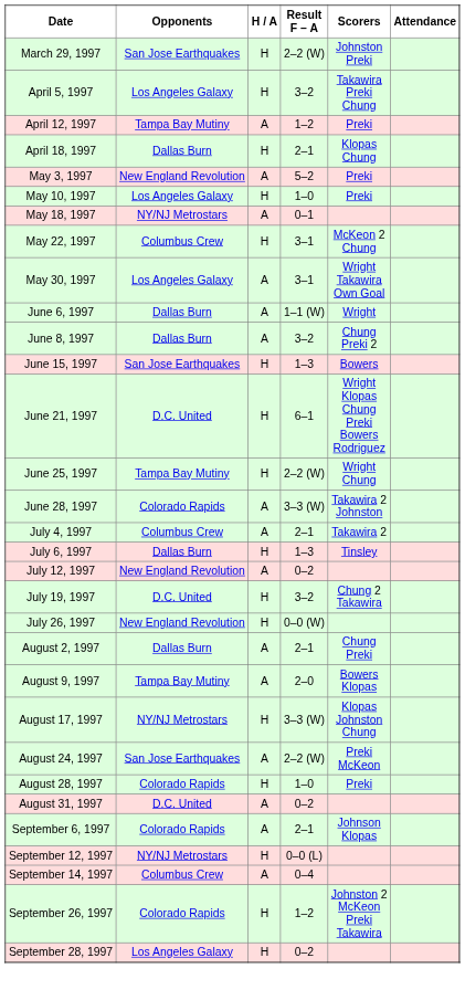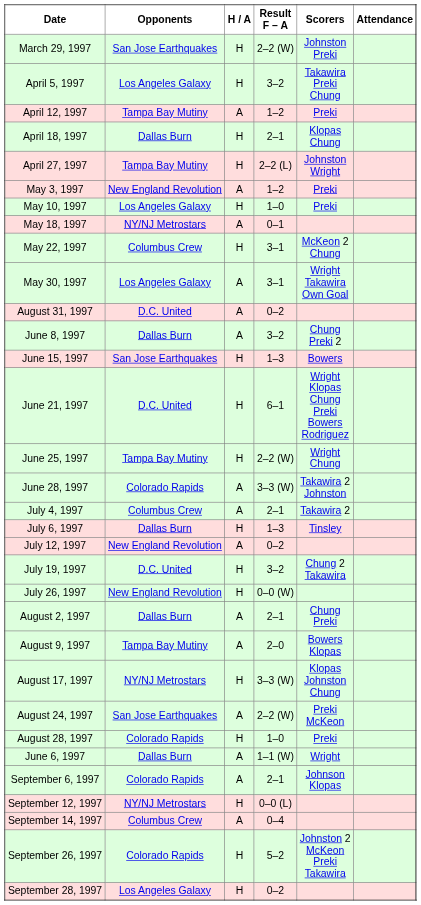 <table border="2" cellpadding="4" style="border-collapse:collapse; text-align:center;">
 <tr>
 <th><strong>Date</strong></th>
 <th><strong>Opponents</strong></th>
 <th><strong>H / A</strong></th>
 <th><strong>Result<br>F – A</strong></th>
 <th><strong>Scorers</strong></th>
 <th><strong>Attendance</strong></th>
 </tr>
 <tr bgcolor="#ddffdd">
 <td>March 29, 1997</td>
 <td><a href='#'>San Jose Earthquakes</a></td>
 <td>H</td>
 <td>2–2 (W)</td>
 <td><a href='#'>Johnston</a> <br> <a href='#'>Preki</a></td>
 <td></td>
 </tr>
 <tr bgcolor="#ddffdd">
 <td>April 5, 1997</td>
 <td><a href='#'>Los Angeles Galaxy</a></td>
 <td>H</td>
 <td>3–2</td>
 <td><a href='#'>Takawira</a> <br> <a href='#'>Preki</a> <br> <a href='#'>Chung</a></td>
 <td></td>
 </tr>
 <tr bgcolor="#ffdddd">
 <td>April 12, 1997</td>
 <td><a href='#'>Tampa Bay Mutiny</a></td>
 <td>A</td>
 <td>1–2</td>
 <td><a href='#'>Preki</a></td>
 <td></td>
 </tr>
 <tr bgcolor="#ddffdd">
 <td>April 18, 1997</td>
 <td><a href='#'>Dallas Burn</a></td>
 <td>H</td>
 <td>2–1</td>
 <td><a href='#'>Klopas</a> <br> <a href='#'>Chung</a></td>
 <td></td>
 </tr>
 <tr bgcolor="#ffdddd">
+<td>April 27, 1997</td>
+<td><a href='#'>Tampa Bay Mutiny</a></td>
+<td>H</td>
+<td>2–2 (L)</td>
+<td><a href='#'>Johnston</a> <br> <a href='#'>Wright</a></td>
+<td></td>
+</tr>
+<tr bgcolor="#ffdddd">
 <td>May 3, 1997</td>
 <td><a href='#'>New England Revolution</a></td>
 <td>A</td>
-<td>5–2</td>
+<td>1–2</td>
 <td><a href='#'>Preki</a></td>
 <td></td>
 </tr>
 <tr bgcolor="#ddffdd">
 <td>May 10, 1997</td>
 <td><a href='#'>Los Angeles Galaxy</a></td>
 <td>H</td>
 <td>1–0</td>
 <td><a href='#'>Preki</a></td>
 <td></td>
 </tr>
 <tr bgcolor="#ffdddd">
 <td>May 18, 1997</td>
 <td><a href='#'>NY/NJ Metrostars</a></td>
 <td>A</td>
 <td>0–1</td>
 <td></td>
 <td></td>
 </tr>
 <tr bgcolor="#ddffdd">
 <td>May 22, 1997</td>
 <td><a href='#'>Columbus Crew</a></td>
 <td>H</td>
 <td>3–1</td>
 <td><a href='#'>McKeon</a> 2 <br> <a href='#'>Chung</a></td>
 <td></td>
 </tr>
 <tr bgcolor="#ddffdd">
 <td>May 30, 1997</td>
 <td><a href='#'>Los Angeles Galaxy</a></td>
 <td>A</td>
 <td>3–1</td>
 <td><a href='#'>Wright</a> <br> <a href='#'>Takawira</a> <br> <a href='#'>Own Goal</a></td>
 <td></td>
 </tr>
-<tr bgcolor="#ddffdd">
-<td>June 6, 1997</td>
-<td><a href='#'>Dallas Burn</a></td>
+<tr bgcolor="#ffdddd">
+<td>August 31, 1997</td>
+<td><a href='#'>D.C. United</a></td>
 <td>A</td>
-<td>1–1 (W)</td>
-<td><a href='#'>Wright</a></td>
+<td>0–2</td>
+<td></td>
 <td></td>
 </tr>
 <tr bgcolor="#ddffdd">
 <td>June 8, 1997</td>
 <td><a href='#'>Dallas Burn</a></td>
 <td>A</td>
 <td>3–2</td>
 <td><a href='#'>Chung</a> <br> <a href='#'>Preki</a> 2</td>
 <td></td>
 </tr>
 <tr bgcolor="#ffdddd">
 <td>June 15, 1997</td>
 <td><a href='#'>San Jose Earthquakes</a></td>
 <td>H</td>
 <td>1–3</td>
 <td><a href='#'>Bowers</a></td>
 <td></td>
 </tr>
 <tr bgcolor="#ddffdd">
 <td>June 21, 1997</td>
 <td><a href='#'>D.C. United</a></td>
 <td>H</td>
 <td>6–1</td>
 <td><a href='#'>Wright</a> <br> <a href='#'>Klopas</a> <br> <a href='#'>Chung</a> <br> <a href='#'>Preki</a> <br> <a href='#'>Bowers</a> <br> <a href='#'>Rodriguez</a></td>
 <td></td>
 </tr>
 <tr bgcolor="#ddffdd">
 <td>June 25, 1997</td>
 <td><a href='#'>Tampa Bay Mutiny</a></td>
 <td>H</td>
 <td>2–2 (W)</td>
 <td><a href='#'>Wright</a> <br> <a href='#'>Chung</a></td>
 <td></td>
 </tr>
 <tr bgcolor="#ddffdd">
 <td>June 28, 1997</td>
 <td><a href='#'>Colorado Rapids</a></td>
 <td>A</td>
 <td>3–3 (W)</td>
 <td><a href='#'>Takawira</a> 2 <br> <a href='#'>Johnston</a></td>
 <td></td>
 </tr>
 <tr bgcolor="#ddffdd">
 <td>July 4, 1997</td>
 <td><a href='#'>Columbus Crew</a></td>
 <td>A</td>
 <td>2–1</td>
 <td><a href='#'>Takawira</a> 2</td>
 <td></td>
 </tr>
 <tr bgcolor="#ffdddd">
 <td>July 6, 1997</td>
 <td><a href='#'>Dallas Burn</a></td>
 <td>H</td>
 <td>1–3</td>
 <td><a href='#'>Tinsley</a></td>
 <td></td>
 </tr>
 <tr bgcolor="#ffdddd">
 <td>July 12, 1997</td>
 <td><a href='#'>New England Revolution</a></td>
 <td>A</td>
 <td>0–2</td>
 <td></td>
 <td></td>
 </tr>
 <tr bgcolor="#ddffdd">
 <td>July 19, 1997</td>
 <td><a href='#'>D.C. United</a></td>
 <td>H</td>
 <td>3–2</td>
 <td><a href='#'>Chung</a> 2 <br> <a href='#'>Takawira</a></td>
 <td></td>
 </tr>
 <tr bgcolor="#ddffdd">
 <td>July 26, 1997</td>
 <td><a href='#'>New England Revolution</a></td>
 <td>H</td>
 <td>0–0 (W)</td>
 <td></td>
 <td></td>
 </tr>
 <tr bgcolor="#ddffdd">
 <td>August 2, 1997</td>
 <td><a href='#'>Dallas Burn</a></td>
 <td>A</td>
 <td>2–1</td>
 <td><a href='#'>Chung</a> <br> <a href='#'>Preki</a></td>
 <td></td>
 </tr>
 <tr bgcolor="#ddffdd">
 <td>August 9, 1997</td>
 <td><a href='#'>Tampa Bay Mutiny</a></td>
 <td>A</td>
 <td>2–0</td>
 <td><a href='#'>Bowers</a> <br> <a href='#'>Klopas</a></td>
 <td></td>
 </tr>
 <tr bgcolor="#ddffdd">
 <td>August 17, 1997</td>
 <td><a href='#'>NY/NJ Metrostars</a></td>
 <td>H</td>
 <td>3–3 (W)</td>
 <td><a href='#'>Klopas</a> <br> <a href='#'>Johnston</a> <br> <a href='#'>Chung</a></td>
 <td></td>
 </tr>
 <tr bgcolor="#ddffdd">
 <td>August 24, 1997</td>
 <td><a href='#'>San Jose Earthquakes</a></td>
 <td>A</td>
 <td>2–2 (W)</td>
 <td><a href='#'>Preki</a> <br> <a href='#'>McKeon</a></td>
 <td></td>
 </tr>
 <tr bgcolor="#ddffdd">
 <td>August 28, 1997</td>
 <td><a href='#'>Colorado Rapids</a></td>
 <td>H</td>
 <td>1–0</td>
 <td><a href='#'>Preki</a></td>
 <td></td>
 </tr>
-<tr bgcolor="#ffdddd">
-<td>August 31, 1997</td>
-<td><a href='#'>D.C. United</a></td>
+<tr bgcolor="#ddffdd">
+<td>June 6, 1997</td>
+<td><a href='#'>Dallas Burn</a></td>
 <td>A</td>
-<td>0–2</td>
-<td></td>
+<td>1–1 (W)</td>
+<td><a href='#'>Wright</a></td>
 <td></td>
 </tr>
 <tr bgcolor="#ddffdd">
 <td>September 6, 1997</td>
 <td><a href='#'>Colorado Rapids</a></td>
 <td>A</td>
 <td>2–1</td>
 <td><a href='#'>Johnson</a> <br> <a href='#'>Klopas</a></td>
 <td></td>
 </tr>
 <tr bgcolor="#ffdddd">
 <td>September 12, 1997</td>
 <td><a href='#'>NY/NJ Metrostars</a></td>
 <td>H</td>
 <td>0–0 (L)</td>
 <td></td>
 <td></td>
 </tr>
 <tr bgcolor="#ffdddd">
 <td>September 14, 1997</td>
 <td><a href='#'>Columbus Crew</a></td>
 <td>A</td>
 <td>0–4</td>
 <td></td>
 <td></td>
 </tr>
 <tr bgcolor="#ddffdd">
 <td>September 26, 1997</td>
 <td><a href='#'>Colorado Rapids</a></td>
 <td>H</td>
-<td>1–2</td>
+<td>5–2</td>
 <td><a href='#'>Johnston</a> 2 <br> <a href='#'>McKeon</a> <br> <a href='#'>Preki</a> <br> <a href='#'>Takawira</a></td>
 <td></td>
 </tr>
 <tr bgcolor="#ffdddd">
 <td>September 28, 1997</td>
 <td><a href='#'>Los Angeles Galaxy</a></td>
 <td>H</td>
 <td>0–2</td>
 <td></td>
 <td></td>
 </tr>
 </table>
